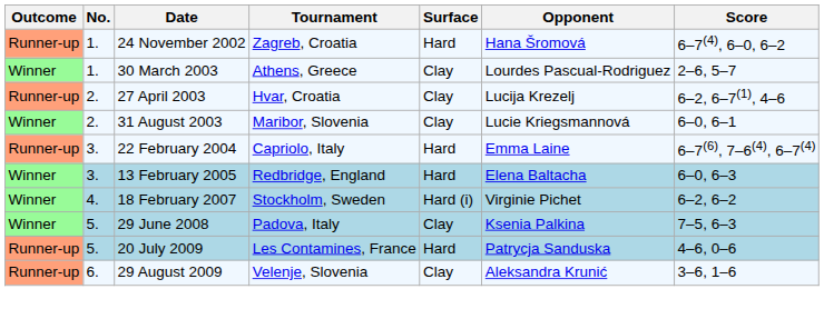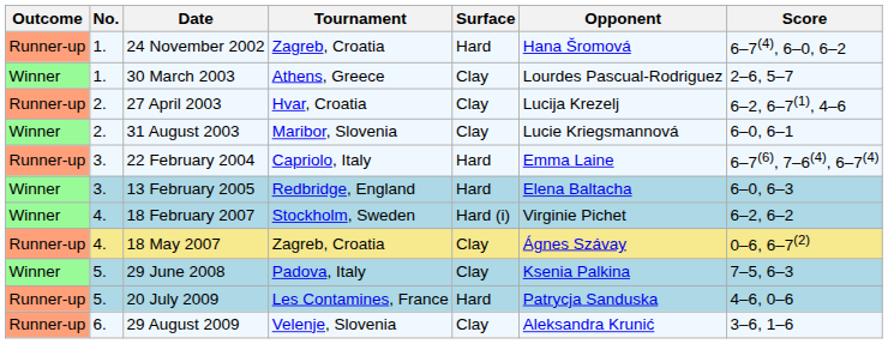 <table class="sortable wikitable" style="font-size:97%;">
 <tr>
 <th>Outcome</th>
 <th>No.</th>
 <th>Date</th>
 <th>Tournament</th>
 <th>Surface</th>
 <th>Opponent</th>
 <th class="unsortable">Score</th>
 </tr>
 <tr style="background:#f0f8ff;">
 <td bgcolor="FFA07A">Runner-up</td>
 <td>1.</td>
 <td>24 November 2002</td>
 <td><a href='#'>Zagreb</a>, Croatia</td>
 <td>Hard</td>
 <td> <a href='#'>Hana Šromová</a></td>
 <td>6–7<sup>(4)</sup>, 6–0, 6–2</td>
 </tr>
 <tr style="background:#f0f8ff;">
 <td bgcolor="98FB98">Winner</td>
 <td>1.</td>
 <td>30 March 2003</td>
 <td><a href='#'>Athens</a>, Greece</td>
 <td>Clay</td>
 <td> Lourdes Pascual-Rodriguez</td>
 <td>2–6, 5–7</td>
 </tr>
 <tr style="background:#f0f8ff;">
 <td bgcolor="FFA07A">Runner-up</td>
 <td>2.</td>
 <td>27 April 2003</td>
 <td><a href='#'>Hvar</a>, Croatia</td>
 <td>Clay</td>
 <td> Lucija Krezelj</td>
 <td>6–2, 6–7<sup>(1)</sup>, 4–6</td>
 </tr>
 <tr style="background:#f0f8ff;">
 <td bgcolor="98FB98">Winner</td>
 <td>2.</td>
 <td>31 August 2003</td>
 <td><a href='#'>Maribor</a>, Slovenia</td>
 <td>Clay</td>
 <td> Lucie Kriegsmannová</td>
 <td>6–0, 6–1</td>
 </tr>
 <tr style="background:#f0f8ff;">
 <td bgcolor="FFA07A">Runner-up</td>
 <td>3.</td>
 <td>22 February 2004</td>
 <td><a href='#'>Capriolo</a>, Italy</td>
 <td>Hard</td>
 <td> <a href='#'>Emma Laine</a></td>
 <td>6–7<sup>(6)</sup>, 7–6<sup>(4)</sup>, 6–7<sup>(4)</sup></td>
 </tr>
 <tr style="background:lightblue;">
 <td bgcolor="98FB98">Winner</td>
 <td>3.</td>
 <td>13 February 2005</td>
 <td><a href='#'>Redbridge</a>, England</td>
 <td>Hard</td>
 <td> <a href='#'>Elena Baltacha</a></td>
 <td>6–0, 6–3</td>
 </tr>
 <tr style="background:lightblue;">
 <td bgcolor="98FB98">Winner</td>
 <td>4.</td>
 <td>18 February 2007</td>
 <td><a href='#'>Stockholm</a>, Sweden</td>
 <td>Hard (i)</td>
 <td> Virginie Pichet</td>
 <td>6–2, 6–2</td>
 </tr>
+<tr style="background:#f7e98e;">
+<td bgcolor="FFA07A">Runner-up</td>
+<td>4.</td>
+<td>18 May 2007</td>
+<td>Zagreb, Croatia</td>
+<td>Clay</td>
+<td> <a href='#'>Ágnes Szávay</a></td>
+<td>0–6, 6–7<sup>(2)</sup></td>
+</tr>
 <tr style="background:lightblue;">
 <td bgcolor="98FB98">Winner</td>
 <td>5.</td>
 <td>29 June 2008</td>
 <td><a href='#'>Padova</a>, Italy</td>
 <td>Clay</td>
 <td> <a href='#'>Ksenia Palkina</a></td>
 <td>7–5, 6–3</td>
 </tr>
 <tr style="background:lightblue;">
 <td bgcolor="FFA07A">Runner-up</td>
 <td>5.</td>
 <td>20 July 2009</td>
 <td><a href='#'>Les Contamines</a>, France</td>
 <td>Hard</td>
 <td> <a href='#'>Patrycja Sanduska</a></td>
 <td>4–6, 0–6</td>
 </tr>
 <tr style="background:#f0f8ff;">
 <td bgcolor="FFA07A">Runner-up</td>
 <td>6.</td>
 <td>29 August 2009</td>
 <td><a href='#'>Velenje</a>, Slovenia</td>
 <td>Clay</td>
 <td> <a href='#'>Aleksandra Krunić</a></td>
 <td>3–6, 1–6</td>
 </tr>
 </table>
